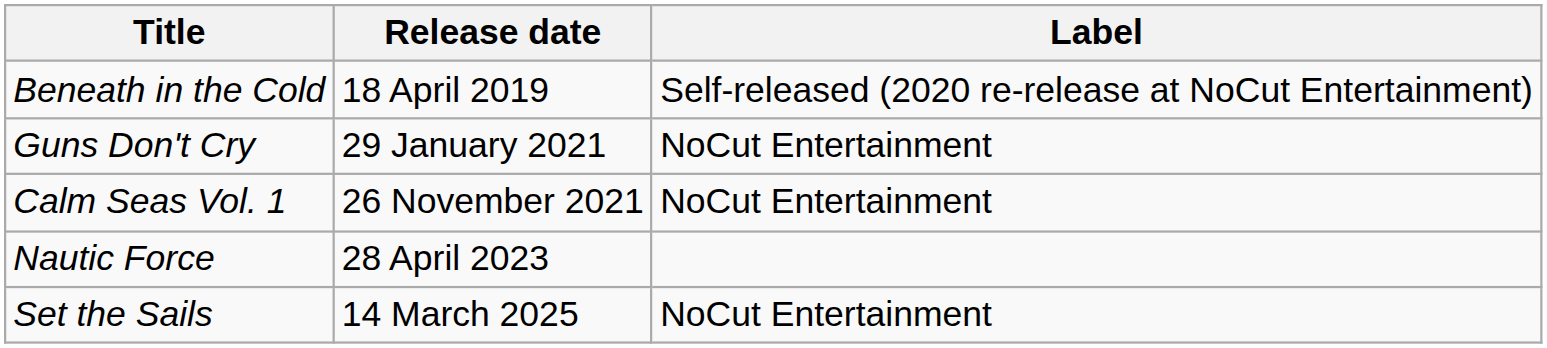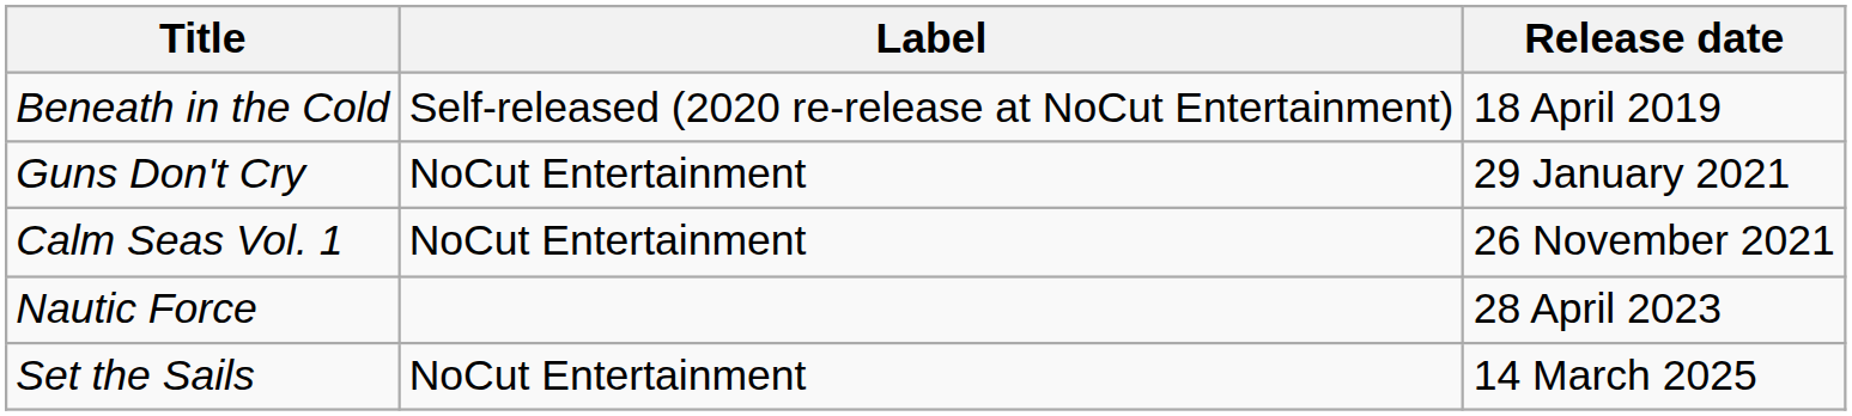 <table class="wikitable">
 <tr>
 <th scope="col">Title</th>
+<th scope="col">Label</th>
 <th scope="col">Release date</th>
-<th scope="col">Label</th>
 </tr>
 <tr>
 <td><em>Beneath in the Cold</em></td>
+<td>Self-released (2020 re-release at NoCut Entertainment)</td>
 <td>18 April 2019</td>
-<td>Self-released (2020 re-release at NoCut Entertainment)</td>
 </tr>
 <tr>
 <td><em>Guns Don't Cry</em></td>
+<td>NoCut Entertainment</td>
 <td>29 January 2021</td>
-<td>NoCut Entertainment</td>
 </tr>
 <tr>
 <td><em>Calm Seas Vol. 1</em></td>
+<td>NoCut Entertainment</td>
 <td>26 November 2021</td>
-<td>NoCut Entertainment</td>
 </tr>
 <tr>
 <td><em>Nautic Force</em></td>
+<td></td>
 <td>28 April 2023</td>
-<td></td>
 </tr>
 <tr>
 <td><em>Set the Sails</em></td>
+<td>NoCut Entertainment</td>
 <td>14 March 2025</td>
-<td>NoCut Entertainment</td>
 </tr>
 </table>
